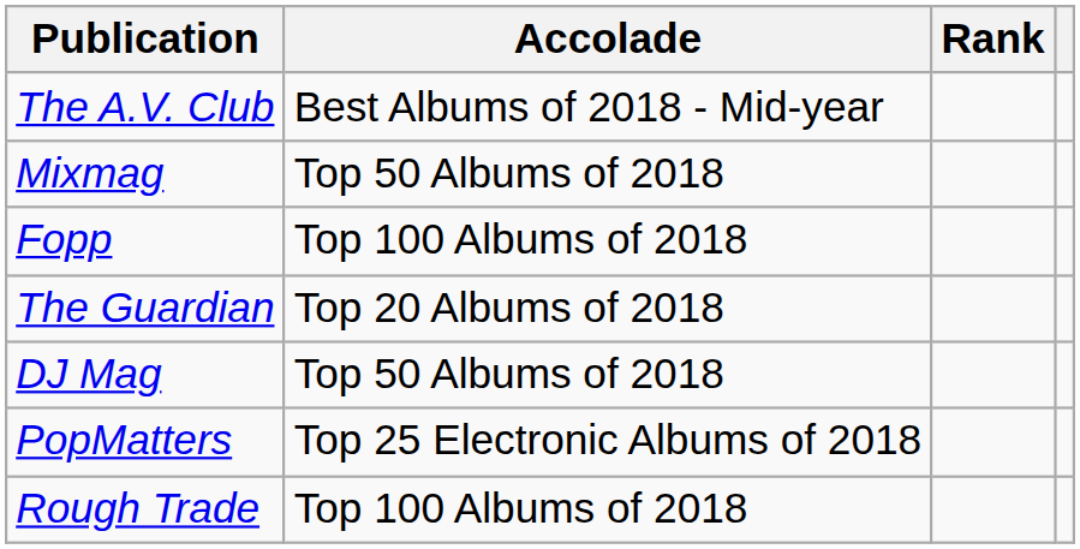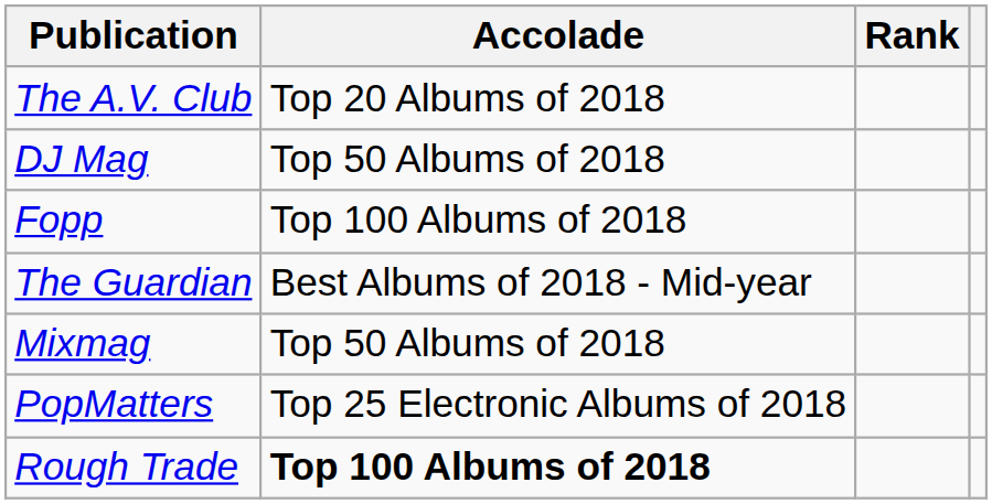 <table class="wikitable sortable">
 <tr>
 <th>Publication</th>
 <th>Accolade</th>
 <th>Rank</th>
 <th class="unsortable"></th>
 </tr>
 <tr>
 <td><em><a href='#'>The A.V. Club</a></em></td>
-<td>Best Albums of 2018 - Mid-year</td>
+<td>Top 20 Albums of 2018</td>
 <td></td>
 <td></td>
 </tr>
 <tr>
-<td><em><a href='#'>Mixmag</a></em></td>
+<td><em><a href='#'>DJ Mag</a></em></td>
 <td>Top 50 Albums of 2018</td>
 <td></td>
 <td></td>
 </tr>
 <tr>
 <td><em><a href='#'>Fopp</a></em></td>
 <td>Top 100 Albums of 2018</td>
 <td></td>
 <td></td>
 </tr>
 <tr>
 <td><em><a href='#'>The Guardian</a></em></td>
-<td>Top 20 Albums of 2018</td>
+<td>Best Albums of 2018 - Mid-year</td>
 <td></td>
 <td></td>
 </tr>
 <tr>
-<td><em><a href='#'>DJ Mag</a></em></td>
+<td><em><a href='#'>Mixmag</a></em></td>
 <td>Top 50 Albums of 2018</td>
 <td></td>
 <td></td>
 </tr>
 <tr>
 <td><em><a href='#'>PopMatters</a></em></td>
 <td>Top 25 Electronic Albums of 2018</td>
 <td></td>
 <td></td>
 </tr>
 <tr>
 <td><em><a href='#'>Rough Trade</a></em></td>
-<td>Top 100 Albums of 2018</td>
+<td><strong>Top 100 Albums of 2018</strong></td>
 <td></td>
 <td></td>
 </tr>
 </table>
